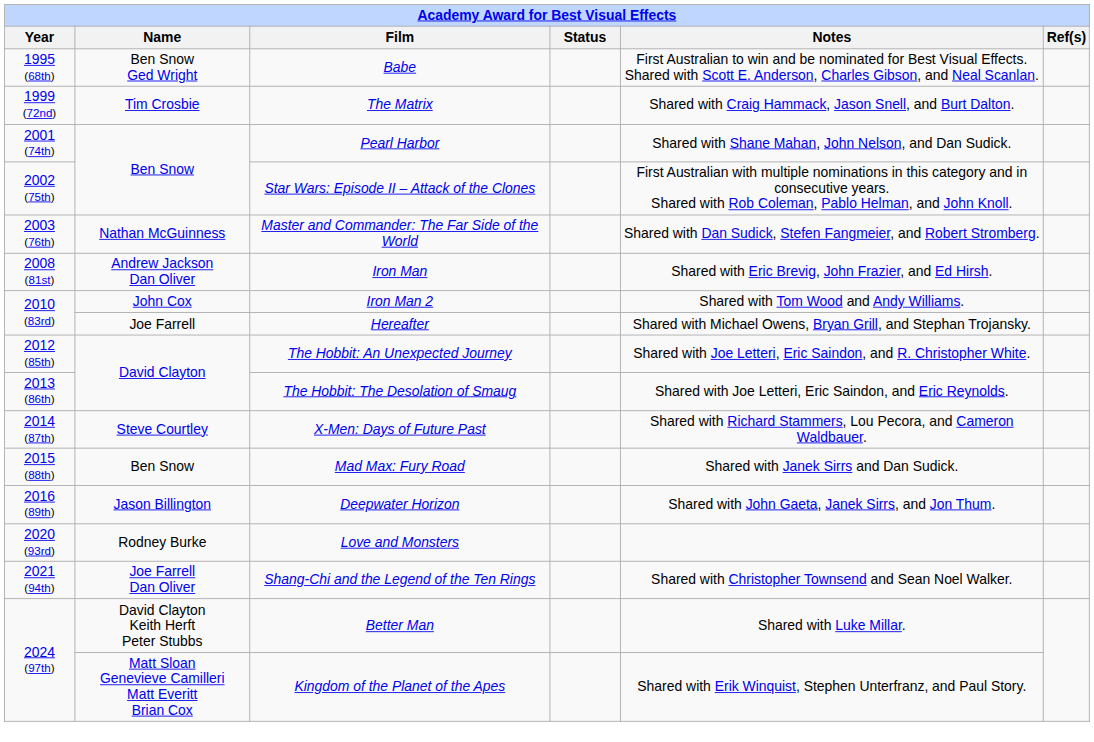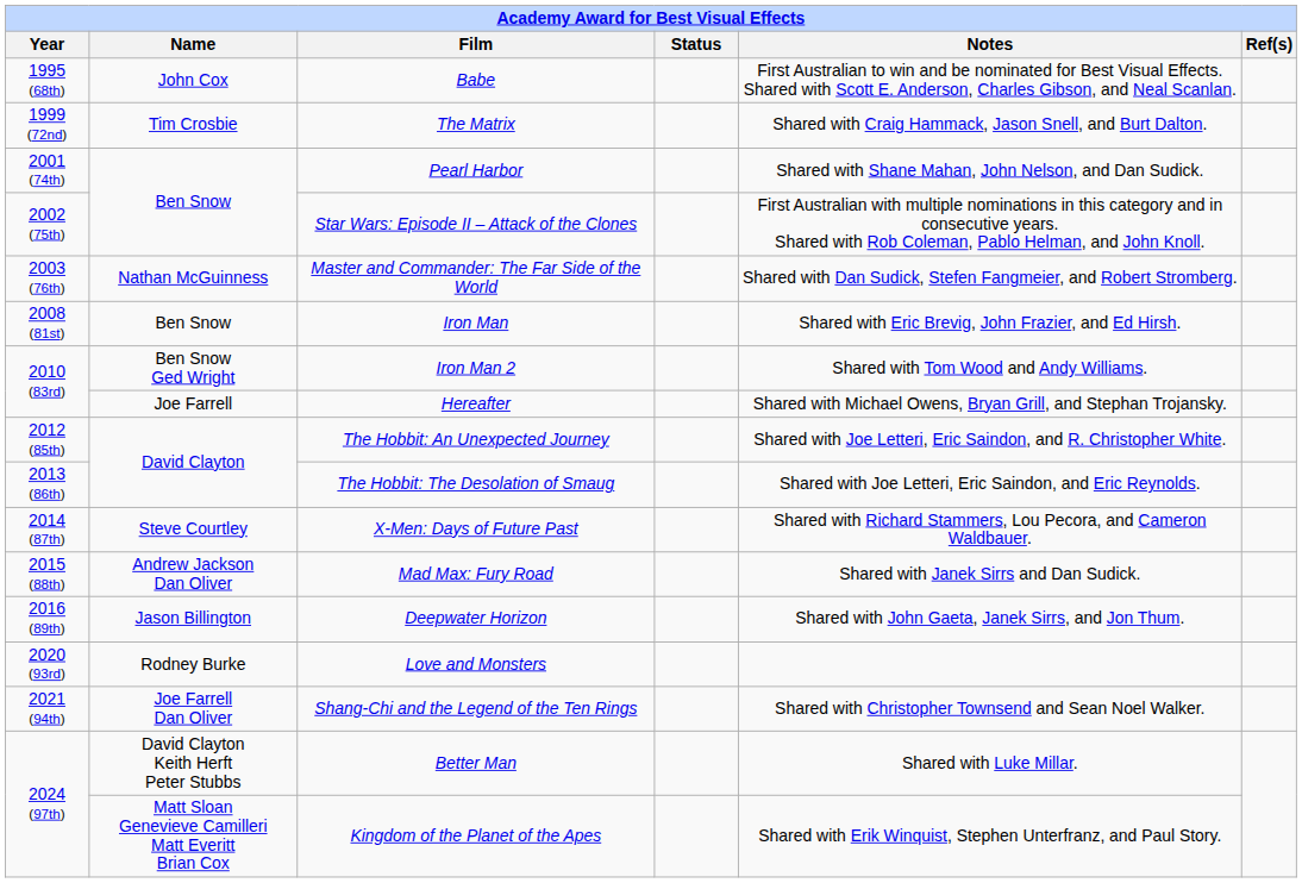 <table class="wikitable" style="text-align: center">
 <tr style="background:#bfd7ff;">
 <td colspan="6" style="text-align:center;"><strong><a href='#'>Academy Award for Best Visual Effects</a></strong></td>
 </tr>
 <tr style="background:#ebf5ff;">
 <th style="width:75px;">Year</th>
 <th style="width:200px;">Name</th>
 <th style="width:350px;">Film</th>
 <th style="width:75px;">Status</th>
 <th style="width:500px;">Notes</th>
 <th width="3">Ref(s)</th>
 </tr>
 <tr>
 <td style="text-align: center"><a href='#'>1995</a><br><small>(<a href='#'>68th</a>)</small></td>
-<td>Ben Snow<br><a href='#'>Ged Wright</a></td>
+<td><a href='#'>John Cox</a></td>
 <td><em><a href='#'>Babe</a></em></td>
 <td></td>
 <td>First Australian to win and be nominated for Best Visual Effects.<br>Shared with <a href='#'>Scott E. Anderson</a>, <a href='#'>Charles Gibson</a>, and <a href='#'>Neal Scanlan</a>.</td>
 <td style="text-align: center"></td>
 </tr>
 <tr>
 <td style="text-align: center"><a href='#'>1999</a><br><small>(<a href='#'>72nd</a>)</small></td>
 <td><a href='#'>Tim Crosbie</a></td>
 <td><em><a href='#'>The Matrix</a></em></td>
 <td></td>
 <td>Shared with <a href='#'>Craig Hammack</a>, <a href='#'>Jason Snell</a>, and <a href='#'>Burt Dalton</a>.</td>
 <td style="text-align: center"></td>
 </tr>
 <tr>
 <td style="text-align: center"><a href='#'>2001</a><br><small>(<a href='#'>74th</a>)</small></td>
 <td rowspan=2><a href='#'>Ben Snow</a></td>
 <td><em><a href='#'>Pearl Harbor</a></em></td>
 <td></td>
 <td>Shared with <a href='#'>Shane Mahan</a>, <a href='#'>John Nelson</a>, and Dan Sudick.</td>
 <td style="text-align: center"></td>
 </tr>
 <tr>
 <td style="text-align: center"><a href='#'>2002</a><br><small>(<a href='#'>75th</a>)</small></td>
 <td><em><a href='#'>Star Wars: Episode II – Attack of the Clones</a></em></td>
 <td></td>
 <td>First Australian with multiple nominations in this category and in consecutive years.<br>Shared with <a href='#'>Rob Coleman</a>, <a href='#'>Pablo Helman</a>, and <a href='#'>John Knoll</a>.</td>
 <td style="text-align: center"></td>
 </tr>
 <tr>
 <td style="text-align: center"><a href='#'>2003</a><br><small>(<a href='#'>76th</a>)</small></td>
 <td><a href='#'>Nathan McGuinness</a></td>
 <td><em><a href='#'>Master and Commander: The Far Side of the World</a></em></td>
 <td></td>
 <td>Shared with <a href='#'>Dan Sudick</a>, <a href='#'>Stefen Fangmeier</a>, and <a href='#'>Robert Stromberg</a>.</td>
 <td style="text-align: center"></td>
 </tr>
 <tr>
 <td style="text-align: center"><a href='#'>2008</a><br><small>(<a href='#'>81st</a>)</small></td>
-<td><a href='#'>Andrew Jackson</a><br><a href='#'>Dan Oliver</a></td>
+<td>Ben Snow</td>
 <td><em><a href='#'>Iron Man</a></em></td>
 <td></td>
 <td>Shared with <a href='#'>Eric Brevig</a>, <a href='#'>John Frazier</a>, and <a href='#'>Ed Hirsh</a>.</td>
 <td style="text-align: center"></td>
 </tr>
 <tr>
 <td rowspan=2><a href='#'>2010</a><br><small>(<a href='#'>83rd</a>)</small></td>
-<td><a href='#'>John Cox</a></td>
+<td>Ben Snow<br><a href='#'>Ged Wright</a></td>
 <td><em><a href='#'>Iron Man 2</a></em></td>
 <td></td>
 <td>Shared with <a href='#'>Tom Wood</a> and <a href='#'>Andy Williams</a>.</td>
 <td style="text-align: center"></td>
 </tr>
 <tr>
 <td>Joe Farrell</td>
 <td><em><a href='#'>Hereafter</a></em></td>
 <td></td>
 <td>Shared with Michael Owens, <a href='#'>Bryan Grill</a>, and Stephan Trojansky.</td>
 <td style="text-align: center"></td>
 </tr>
 <tr>
 <td style="text-align: center"><a href='#'>2012</a><br><small>(<a href='#'>85th</a>)</small></td>
 <td rowspan=2><a href='#'>David Clayton</a></td>
 <td><em><a href='#'>The Hobbit: An Unexpected Journey</a></em></td>
 <td></td>
 <td>Shared with <a href='#'>Joe Letteri</a>, <a href='#'>Eric Saindon</a>, and <a href='#'>R. Christopher White</a>.</td>
 <td style="text-align: center"></td>
 </tr>
 <tr>
 <td style="text-align: center"><a href='#'>2013</a><br><small>(<a href='#'>86th</a>)</small></td>
 <td><em><a href='#'>The Hobbit: The Desolation of Smaug</a></em></td>
 <td></td>
 <td>Shared with Joe Letteri, Eric Saindon, and <a href='#'>Eric Reynolds</a>.</td>
 <td style="text-align: center"></td>
 </tr>
 <tr>
 <td style="text-align: center"><a href='#'>2014</a><br><small>(<a href='#'>87th</a>)</small></td>
 <td><a href='#'>Steve Courtley</a></td>
 <td><em><a href='#'>X-Men: Days of Future Past</a></em></td>
 <td></td>
 <td>Shared with <a href='#'>Richard Stammers</a>, Lou Pecora, and <a href='#'>Cameron Waldbauer</a>.</td>
 <td style="text-align: center"></td>
 </tr>
 <tr>
 <td style="text-align: center"><a href='#'>2015</a><br><small>(<a href='#'>88th</a>)</small></td>
-<td>Ben Snow</td>
+<td><a href='#'>Andrew Jackson</a><br><a href='#'>Dan Oliver</a></td>
 <td><em><a href='#'>Mad Max: Fury Road</a></em></td>
 <td></td>
 <td>Shared with <a href='#'>Janek Sirrs</a> and Dan Sudick.</td>
 <td style="text-align: center"></td>
 </tr>
 <tr>
 <td style="text-align: center"><a href='#'>2016</a><br><small>(<a href='#'>89th</a>)</small></td>
 <td><a href='#'>Jason Billington</a></td>
 <td><em><a href='#'>Deepwater Horizon</a></em></td>
 <td></td>
 <td>Shared with <a href='#'>John Gaeta</a>, <a href='#'>Janek Sirrs</a>, and <a href='#'>Jon Thum</a>.</td>
 <td></td>
 </tr>
 <tr>
 <td style="text-align: center"><a href='#'>2020</a><br><small>(<a href='#'>93rd</a>)</small></td>
 <td>Rodney Burke</td>
 <td><em><a href='#'>Love and Monsters</a></em></td>
 <td></td>
 <td></td>
 <td></td>
 </tr>
 <tr>
 <td><a href='#'>2021</a><br><small>(<a href='#'>94th</a>)</small></td>
 <td><a href='#'>Joe Farrell</a><br><a href='#'>Dan Oliver</a></td>
 <td><em><a href='#'>Shang-Chi and the Legend of the Ten Rings</a></em></td>
 <td></td>
 <td>Shared with <a href='#'>Christopher Townsend</a> and Sean Noel Walker.</td>
 <td style="text-align: center"></td>
 </tr>
 <tr>
 <td rowspan="2"><a href='#'>2024</a><br> <small>(<a href='#'>97th</a>)</small></td>
 <td>David Clayton<br>Keith Herft<br>Peter Stubbs</td>
 <td><em><a href='#'>Better Man</a></em></td>
 <td></td>
 <td>Shared with <a href='#'>Luke Millar</a>.</td>
 <td rowspan="2"></td>
 </tr>
 <tr>
 <td><a href='#'>Matt Sloan</a><br><a href='#'>Genevieve Camilleri</a><br><a href='#'>Matt Everitt</a><br><a href='#'>Brian Cox</a></td>
 <td><em><a href='#'>Kingdom of the Planet of the Apes</a></em></td>
 <td></td>
 <td>Shared with <a href='#'>Erik Winquist</a>, Stephen Unterfranz, and Paul Story.</td>
 </tr>
 </table>
